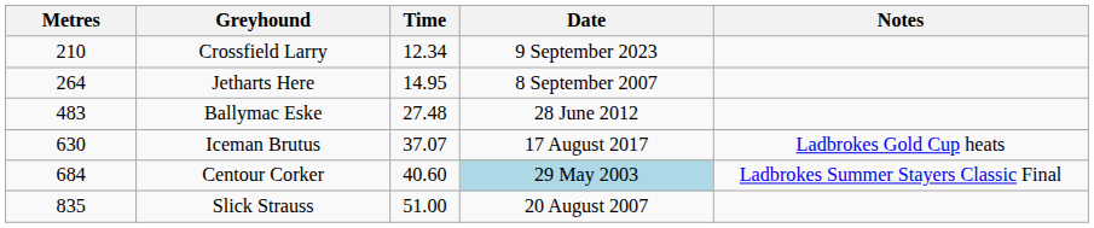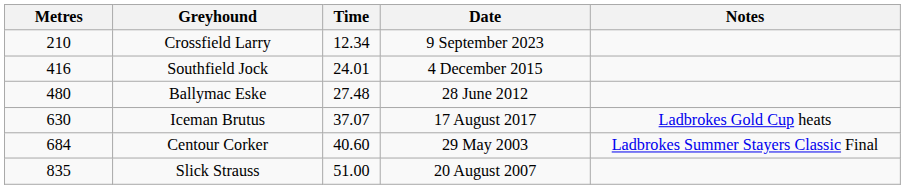 <table class="wikitable" style="font-size: 100%">
 <tr>
 <th width=100>Metres</th>
 <th width=200>Greyhound</th>
 <th width=50>Time</th>
 <th width=200>Date</th>
 <th width=300>Notes</th>
 </tr>
 <tr align=center>
 <td>210</td>
 <td>Crossfield Larry</td>
 <td>12.34</td>
 <td>9 September 2023</td>
 <td></td>
 </tr>
 <tr align=center>
-<td>264</td>
-<td>Jetharts Here</td>
-<td>14.95</td>
-<td>8 September 2007</td>
+<td>416</td>
+<td>Southfield Jock</td>
+<td>24.01</td>
+<td>4 December 2015</td>
 <td></td>
 </tr>
 <tr align=center>
-<td>483</td>
+<td>480</td>
 <td>Ballymac Eske</td>
 <td>27.48</td>
 <td>28 June 2012</td>
 <td></td>
 </tr>
 <tr align=center>
 <td>630</td>
 <td>Iceman Brutus </td>
 <td>37.07</td>
 <td>17 August 2017</td>
 <td><a href='#'>Ladbrokes Gold Cup</a> heats</td>
 </tr>
 <tr align=center>
 <td>684</td>
 <td>Centour Corker</td>
 <td>40.60</td>
-<td style="background: lightblue;">29 May 2003</td>
+<td>29 May 2003</td>
 <td><a href='#'>Ladbrokes Summer Stayers Classic</a> Final</td>
 </tr>
 <tr align=center>
 <td>835</td>
 <td>Slick Strauss</td>
 <td>51.00</td>
 <td>20 August 2007</td>
 <td></td>
 </tr>
 </table>
